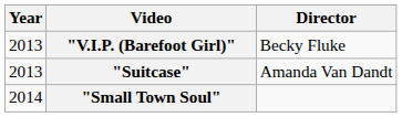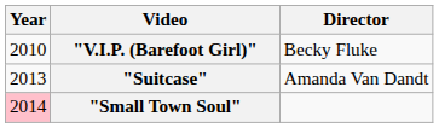 <table class="wikitable plainrowheaders">
 <tr>
 <th>Year</th>
 <th style="width:12em;">Video</th>
 <th>Director</th>
 </tr>
 <tr>
-<td>2013</td>
+<td>2010</td>
 <th scope="row">"V.I.P. (Barefoot Girl)"</th>
 <td>Becky Fluke</td>
 </tr>
 <tr>
 <td>2013</td>
 <th scope="row">"Suitcase"</th>
 <td>Amanda Van Dandt</td>
 </tr>
 <tr>
-<td>2014</td>
+<td style="background: pink;">2014</td>
 <th scope="row">"Small Town Soul"</th>
 <td></td>
 </tr>
 </table>
